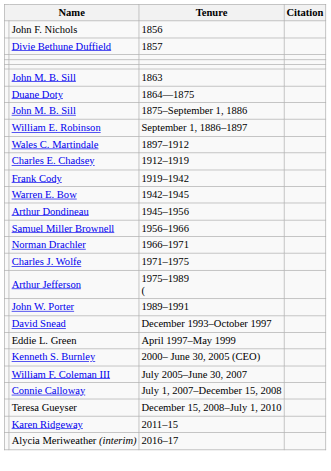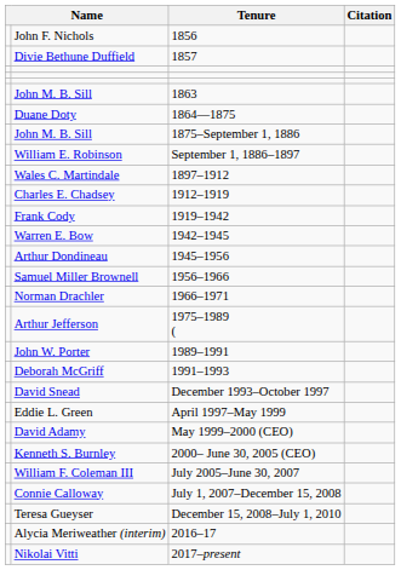 <table class="wikitable">
 <tr>
 <th colspan=2>Name</th>
 <th>Tenure</th>
 <th>Citation</th>
 </tr>
 <tr>
 <td></td>
 <td>John F. Nichols</td>
 <td>1856</td>
 <td></td>
 </tr>
 <tr>
 <td></td>
 <td><a href='#'>Divie Bethune Duffield</a></td>
 <td>1857</td>
 <td></td>
 </tr>
 <tr>
 <td></td>
 <td></td>
 <td></td>
 <td></td>
 </tr>
 <tr>
 <td></td>
 <td></td>
 <td></td>
 <td></td>
 </tr>
 <tr>
 <td></td>
 <td></td>
 <td></td>
 <td></td>
 </tr>
 <tr>
 <td></td>
 <td><a href='#'>John M. B. Sill</a></td>
 <td>1863</td>
 <td></td>
 </tr>
 <tr>
 <td></td>
 <td><a href='#'>Duane Doty</a></td>
 <td>1864—1875</td>
 <td></td>
 </tr>
 <tr>
 <td></td>
 <td><a href='#'>John M. B. Sill</a></td>
 <td>1875–September 1, 1886</td>
 <td></td>
 </tr>
 <tr>
 <td></td>
 <td><a href='#'>William E. Robinson</a></td>
 <td>September 1, 1886–1897</td>
 <td></td>
 </tr>
 <tr>
 <td></td>
 <td><a href='#'>Wales C. Martindale</a></td>
 <td>1897–1912</td>
 <td></td>
 </tr>
 <tr>
 <td></td>
 <td><a href='#'>Charles E. Chadsey</a></td>
 <td>1912–1919</td>
 <td></td>
 </tr>
 <tr>
 <td></td>
 <td><a href='#'>Frank Cody</a></td>
 <td>1919–1942</td>
 <td></td>
 </tr>
 <tr>
 <td></td>
 <td><a href='#'>Warren E. Bow</a></td>
 <td>1942–1945</td>
 <td></td>
 </tr>
 <tr>
 <td></td>
 <td><a href='#'>Arthur Dondineau</a></td>
 <td>1945–1956</td>
 <td></td>
 </tr>
 <tr>
 <td></td>
 <td><a href='#'>Samuel Miller Brownell</a></td>
 <td>1956–1966</td>
 <td></td>
 </tr>
 <tr>
 <td></td>
 <td><a href='#'>Norman Drachler</a></td>
 <td>1966–1971</td>
 <td></td>
 </tr>
 <tr>
 <td></td>
-<td><a href='#'>Charles J. Wolfe</a></td>
-<td>1971–1975</td>
-<td></td>
-</tr>
-<tr>
-<td></td>
 <td><a href='#'>Arthur Jefferson</a></td>
 <td>1975–1989<br>(</td>
 <td></td>
 </tr>
 <tr>
 <td></td>
 <td><a href='#'>John W. Porter</a></td>
 <td>1989–1991</td>
 <td></td>
 </tr>
 <tr>
 <td></td>
+<td><a href='#'>Deborah McGriff</a></td>
+<td>1991–1993</td>
+<td></td>
+</tr>
+<tr>
+<td></td>
 <td><a href='#'>David Snead</a></td>
 <td>December 1993–October 1997</td>
 <td></td>
 </tr>
 <tr>
 <td></td>
 <td>Eddie L. Green</td>
 <td>April 1997–May 1999<br></td>
+<td></td>
+</tr>
+<tr>
+<td></td>
+<td><a href='#'>David Adamy</a></td>
+<td>May 1999–2000 (CEO)</td>
 <td></td>
 </tr>
 <tr>
 <td></td>
 <td><a href='#'>Kenneth S. Burnley</a></td>
 <td>2000– June 30, 2005 (CEO)</td>
 <td></td>
 </tr>
 <tr>
 <td></td>
 <td><a href='#'>William F. Coleman III</a></td>
 <td>July 2005–June 30, 2007<br></td>
 <td></td>
 </tr>
 <tr>
 <td></td>
 <td><a href='#'>Connie Calloway</a></td>
 <td>July 1, 2007–December 15, 2008</td>
 <td></td>
 </tr>
 <tr>
 <td></td>
 <td>Teresa Gueyser</td>
 <td>December 15, 2008–July 1, 2010<br></td>
 <td></td>
 </tr>
 <tr>
 <td></td>
-<td><a href='#'>Karen Ridgeway</a></td>
-<td>2011–15</td>
+<td>Alycia Meriweather <em>(interim)</em></td>
+<td>2016–17</td>
 <td></td>
 </tr>
 <tr>
 <td></td>
-<td>Alycia Meriweather <em>(interim)</em></td>
-<td>2016–17</td>
+<td><a href='#'>Nikolai Vitti</a></td>
+<td>2017–<em>present</em></td>
 <td></td>
 </tr>
 </table>
